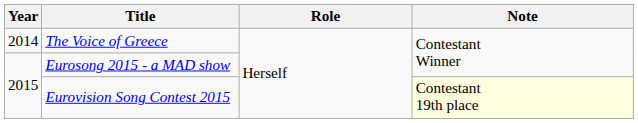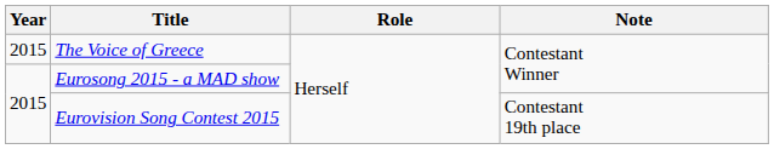 <table class="wikitable sortable">
 <tr>
 <th width="20;">Year</th>
 <th width="200;">Title</th>
 <th width="175;">Role</th>
 <th class="unsortable" width="225;">Note</th>
 </tr>
 <tr>
-<td>2014</td>
+<td>2015</td>
 <td><em><a href='#'>The Voice of Greece</a></em></td>
 <td rowspan="3">Herself</td>
 <td rowspan="2">Contestant<br>Winner</td>
 </tr>
 <tr>
 <td rowspan="2">2015</td>
 <td><em><a href='#'>Eurosong 2015 - a MAD show</a></em></td>
 </tr>
 <tr>
 <td><em><a href='#'>Eurovision Song Contest 2015</a></em></td>
-<td style="background: lightyellow;">Contestant<br>19th place</td>
+<td>Contestant<br>19th place</td>
 </tr>
 </table>
